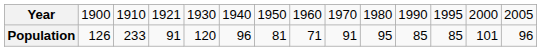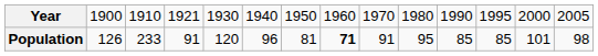 <table class="wikitable" style="text-align:right;">
 <tr>
 <th>Year</th>
 <td>1900</td>
 <td>1910</td>
 <td>1921</td>
 <td>1930</td>
 <td>1940</td>
 <td>1950</td>
 <td>1960</td>
 <td>1970</td>
 <td>1980</td>
 <td>1990</td>
 <td>1995</td>
 <td>2000</td>
 <td>2005</td>
 </tr>
 <tr>
 <th>Population</th>
 <td>126</td>
 <td>233</td>
 <td>91</td>
 <td>120</td>
 <td>96</td>
 <td>81</td>
-<td>71</td>
+<td><strong>71</strong></td>
 <td>91</td>
 <td>95</td>
 <td>85</td>
 <td>85</td>
 <td>101</td>
-<td>96</td>
+<td>98</td>
 </tr>
 </table>
